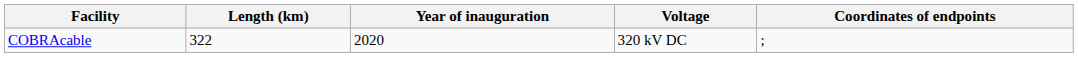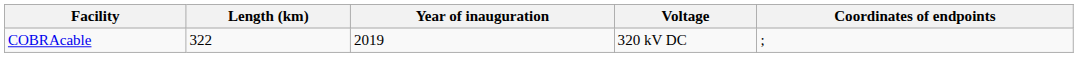 <table class="wikitable sortable" width="90%">
 <tr bgcolor="#dfdfdf">
 <th width="17%">Facility</th>
 <th>Length (km)</th>
 <th>Year of inauguration</th>
 <th>Voltage</th>
 <th>Coordinates of endpoints</th>
 </tr>
 <tr>
 <td><a href='#'>COBRAcable</a></td>
 <td>322</td>
-<td>2020</td>
+<td>2019</td>
 <td>320 kV DC</td>
 <td>;</td>
 </tr>
 </table>
